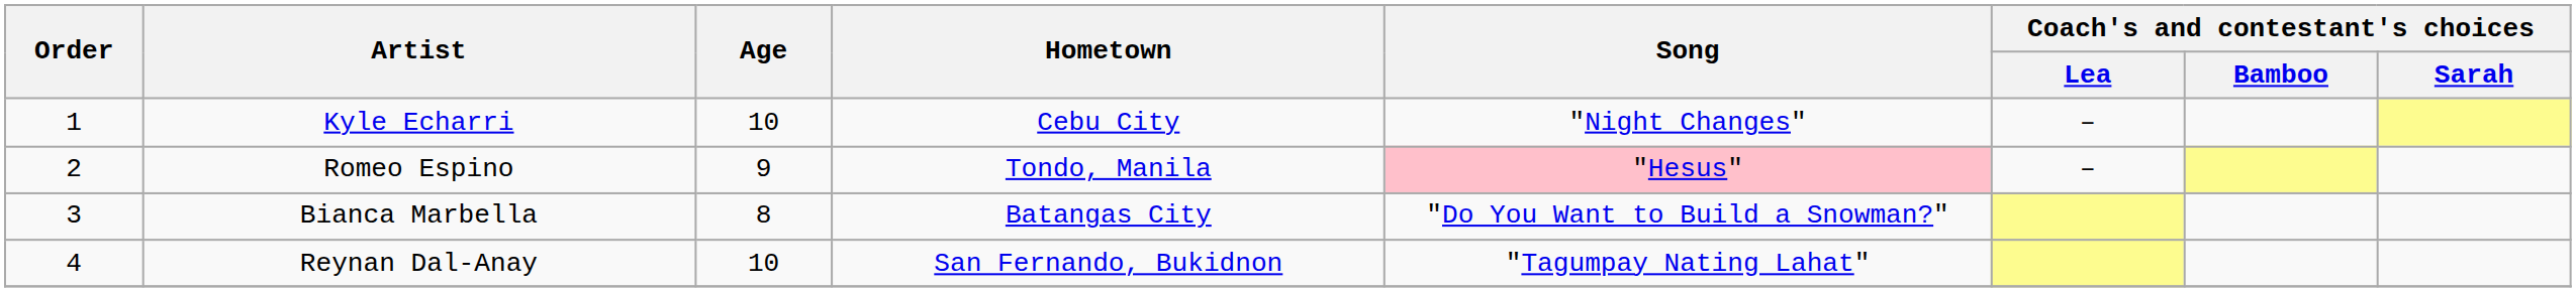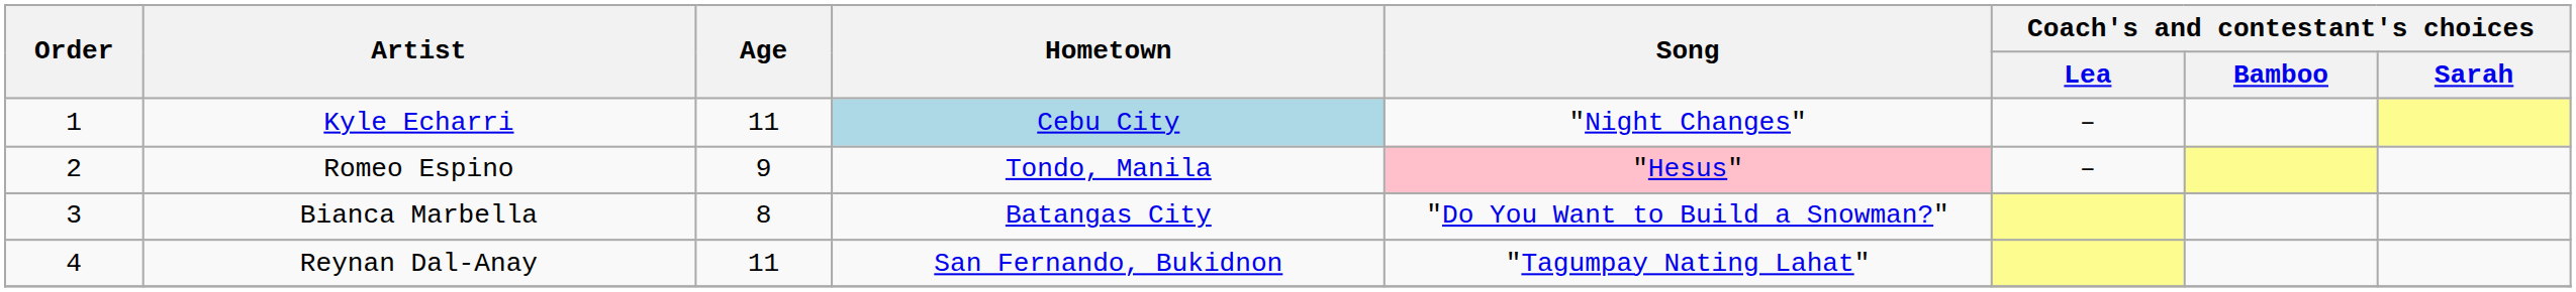 <table class="wikitable" style="text-align:center; line-height:17px; width:100%;">
 <tr>
 <th scope="col" rowspan="2" width="05%">Order</th>
 <th scope="col" rowspan="2" width="20%">Artist</th>
 <th scope="col" rowspan="2" width="05%">Age</th>
 <th scope="col" rowspan="2" width="20%">Hometown</th>
 <th scope="col" rowspan="2" width="22%">Song</th>
 <th scope="col" colspan="4" width="28%">Coach's and contestant's choices</th>
 </tr>
 <tr>
 <th width="07%"><a href='#'>Lea</a></th>
 <th width="07%"><a href='#'>Bamboo</a></th>
 <th width="07%"><a href='#'>Sarah</a></th>
 </tr>
 <tr>
 <td scope="row">1</td>
 <td><a href='#'>Kyle Echarri</a></td>
-<td>10</td>
-<td><a href='#'>Cebu City</a></td>
+<td>11</td>
+<td style="background: lightblue;"><a href='#'>Cebu City</a></td>
 <td>"<a href='#'>Night Changes</a>"</td>
 <td>–</td>
 <td><strong></strong></td>
 <td style="background:#fdfc8f;"><strong></strong></td>
 </tr>
 <tr>
 <td scope="row">2</td>
 <td>Romeo Espino</td>
 <td>9</td>
 <td><a href='#'>Tondo, Manila</a></td>
 <td style="background: pink;">"<a href='#'>Hesus</a>"</td>
 <td>–</td>
 <td style="background:#fdfc8f;"><strong></strong></td>
 <td><strong></strong></td>
 </tr>
 <tr>
 <td scope="row">3</td>
 <td>Bianca Marbella</td>
 <td>8</td>
 <td><a href='#'>Batangas City</a></td>
 <td>"<a href='#'>Do You Want to Build a Snowman?</a>"</td>
 <td style="background:#fdfc8f;"><strong></strong></td>
 <td><strong></strong></td>
 <td><strong></strong></td>
 </tr>
 <tr>
 <td scope="row">4</td>
 <td>Reynan Dal-Anay</td>
-<td>10</td>
+<td>11</td>
 <td><a href='#'>San Fernando, Bukidnon</a></td>
 <td>"<a href='#'>Tagumpay Nating Lahat</a>"</td>
 <td style="background:#fdfc8f;"><strong></strong></td>
 <td><strong></strong></td>
 <td><strong></strong></td>
 </tr>
 <tr>
 </tr>
 </table>
